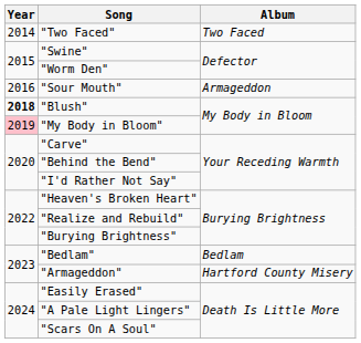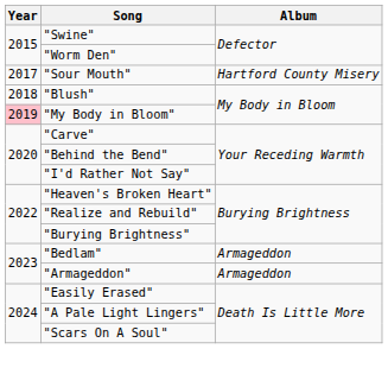 <table class="wikitable">
 <tr>
 <th>Year</th>
 <th>Song</th>
 <th>Album</th>
-</tr>
-<tr>
-<td>2014</td>
-<td>"Two Faced"</td>
-<td><em>Two Faced</em></td>
 </tr>
 <tr>
 <td rowspan="2">2015</td>
 <td>"Swine"</td>
 <td rowspan="2"><em>Defector</em></td>
 </tr>
 <tr>
 <td>"Worm Den"</td>
 </tr>
 <tr>
-<td>2016</td>
+<td>2017</td>
 <td>"Sour Mouth"</td>
-<td><em>Armageddon</em></td>
+<td><em>Hartford County Misery</em></td>
 </tr>
 <tr>
-<td><strong>2018</strong></td>
+<td>2018</td>
 <td>"Blush"</td>
 <td rowspan="2"><em>My Body in Bloom</em></td>
 </tr>
 <tr>
 <td style="background: pink;">2019</td>
 <td>"My Body in Bloom"</td>
 </tr>
 <tr>
 <td rowspan="3">2020</td>
 <td>"Carve"</td>
 <td rowspan="3"><em>Your Receding Warmth</em></td>
 </tr>
 <tr>
 <td>"Behind the Bend"</td>
 </tr>
 <tr>
 <td>"I'd Rather Not Say"</td>
 </tr>
 <tr>
 <td rowspan="3">2022</td>
 <td>"Heaven's Broken Heart"</td>
 <td rowspan="3"><em>Burying Brightness</em></td>
 </tr>
 <tr>
 <td>"Realize and Rebuild"</td>
 </tr>
 <tr>
 <td>"Burying Brightness"</td>
 </tr>
 <tr>
 <td rowspan="2">2023</td>
 <td>"Bedlam"</td>
-<td><em>Bedlam</em></td>
+<td><em>Armageddon</em></td>
 </tr>
 <tr>
 <td>"Armageddon"</td>
-<td><em>Hartford County Misery</em></td>
+<td><em>Armageddon</em></td>
 </tr>
 <tr>
 <td rowspan="3">2024</td>
 <td>"Easily Erased"</td>
 <td rowspan="3"><em>Death Is Little More</em></td>
 </tr>
 <tr>
 <td>"A Pale Light Lingers"</td>
 </tr>
 <tr>
 <td>"Scars On A Soul"</td>
 </tr>
 </table>
